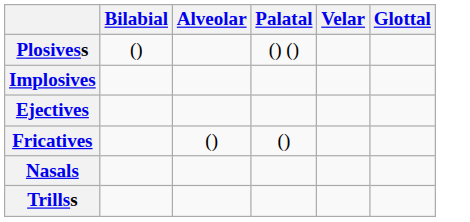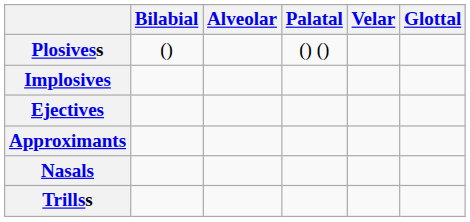 <table class="wikitable" style="text-align: center;">
 <tr>
 <th></th>
 <th><a href='#'>Bilabial</a></th>
 <th><a href='#'>Alveolar</a></th>
 <th><a href='#'>Palatal</a></th>
 <th><a href='#'>Velar</a></th>
 <th><a href='#'>Glottal</a></th>
 </tr>
 <tr>
 <th><a href='#'>Plosives</a>s</th>
 <td>() </td>
 <td> </td>
 <td>() ()</td>
 <td> </td>
 <td></td>
 </tr>
 <tr>
 <th><a href='#'>Implosives</a></th>
 <td></td>
 <td></td>
 <td></td>
 <td></td>
 <td></td>
 </tr>
 <tr>
 <th><a href='#'>Ejectives</a></th>
 <td></td>
 <td></td>
 <td></td>
 <td></td>
 <td></td>
 </tr>
 <tr>
-<th><a href='#'>Fricatives</a></th>
+<th><a href='#'>Approximants</a></th>
 <td></td>
-<td>() </td>
-<td>()</td>
+<td></td>
+<td></td>
 <td></td>
 <td></td>
 </tr>
 <tr>
 <th><a href='#'>Nasals</a></th>
 <td></td>
 <td></td>
 <td></td>
 <td></td>
 <td></td>
 </tr>
 <tr>
 <th><a href='#'>Trills</a>s</th>
 <td></td>
 <td></td>
 <td></td>
 <td></td>
 <td></td>
 </tr>
 </table>
